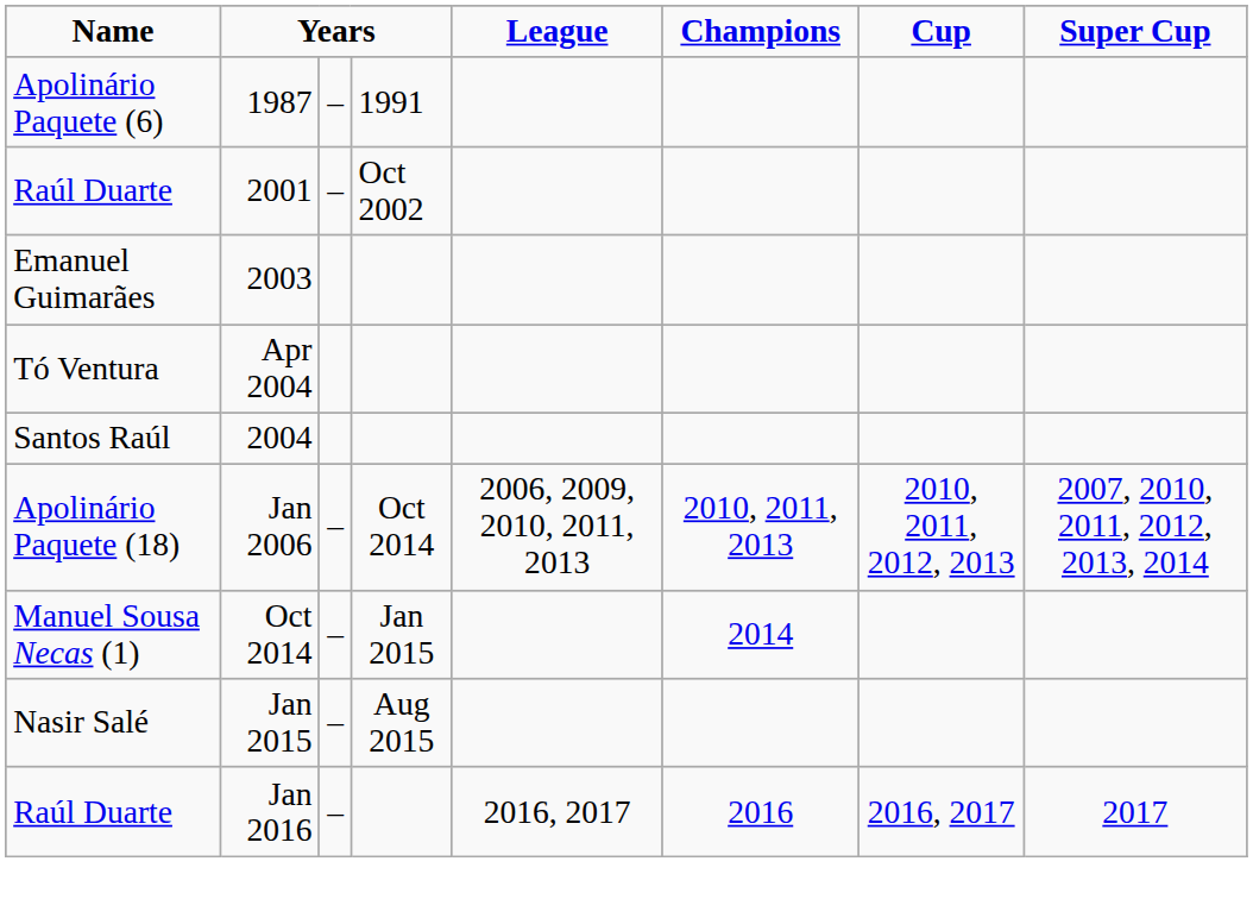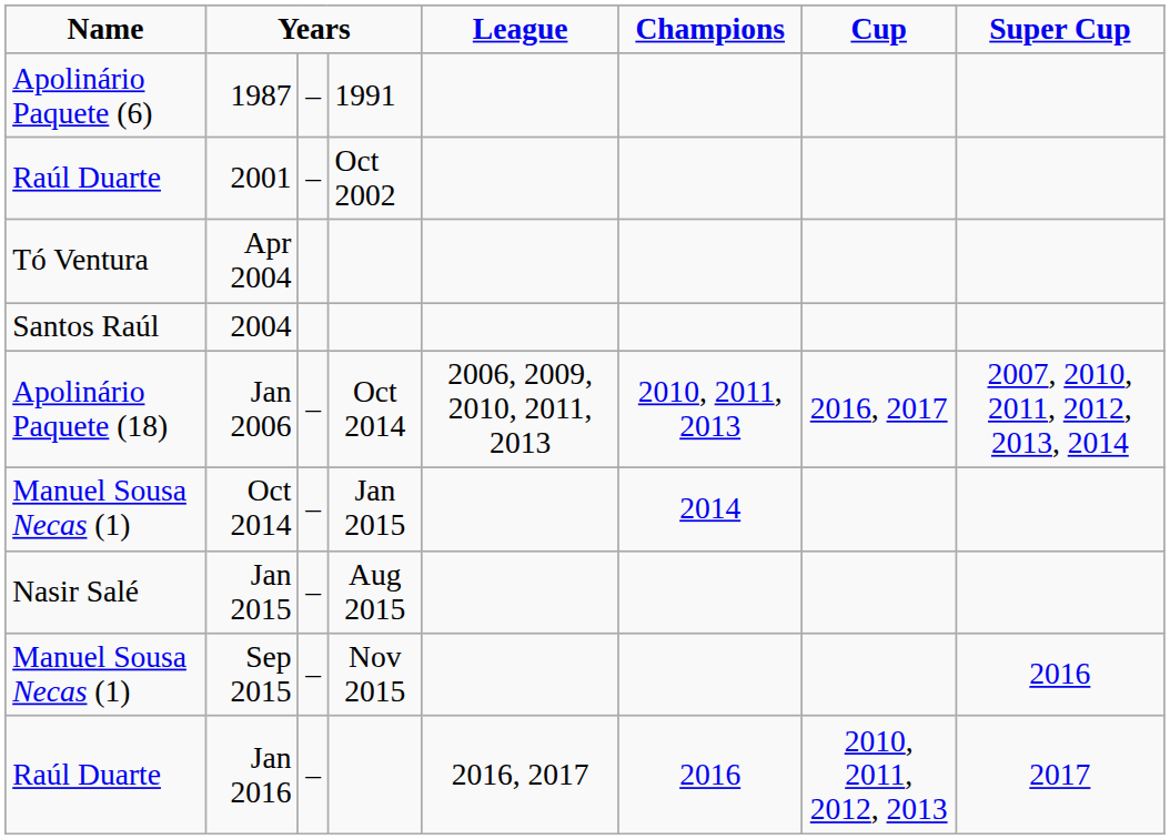 <table class="wikitable" style="text-align:center;">
 <tr>
 <td><strong>Name</strong></td>
 <td colspan="3"><strong>Years</strong></td>
 <td><strong><a href='#'>League</a></strong></td>
 <td><strong><a href='#'>Champions</a></strong></td>
 <td><strong><a href='#'>Cup</a></strong></td>
 <td><strong><a href='#'>Super Cup</a></strong></td>
 </tr>
 <tr>
 <td align=left> <a href='#'>Apolinário Paquete</a> (6)</td>
 <td align=right>1987</td>
 <td>–</td>
 <td align=left>1991</td>
 <td></td>
 <td></td>
 <td></td>
 <td></td>
 </tr>
 <tr>
 <td align=left> <a href='#'>Raúl Duarte</a></td>
 <td align=right>2001</td>
 <td>–</td>
 <td align=left>Oct 2002</td>
-<td></td>
-<td></td>
-<td></td>
-<td></td>
-</tr>
-<tr>
-<td align=left> Emanuel Guimarães</td>
-<td align=right>2003</td>
-<td></td>
-<td></td>
 <td></td>
 <td></td>
 <td></td>
 <td></td>
 </tr>
 <tr>
 <td align=left> Tó Ventura</td>
 <td align=right>Apr 2004</td>
 <td></td>
 <td></td>
 <td></td>
 <td></td>
 <td></td>
 <td></td>
 </tr>
 <tr>
 <td align=left> Santos Raúl</td>
 <td align=right>2004</td>
 <td></td>
 <td></td>
 <td></td>
 <td></td>
 <td></td>
 <td></td>
 </tr>
 <tr>
 <td align=left> <a href='#'>Apolinário Paquete</a> (18)</td>
 <td align=right>Jan 2006</td>
 <td>–</td>
 <td>Oct 2014</td>
 <td><span>2006, 2009, 2010, 2011, 2013</span></td>
 <td><span><a href='#'>2010</a>, <a href='#'>2011</a>, <a href='#'>2013</a></span></td>
-<td><span><a href='#'>2010</a>, <a href='#'>2011</a>, <a href='#'>2012</a>, <a href='#'>2013</a></span></td>
+<td><span><a href='#'>2016</a>, <a href='#'>2017</a></span></td>
 <td><span><a href='#'>2007</a>, <a href='#'>2010</a>, <a href='#'>2011</a>, <a href='#'>2012</a>, <a href='#'>2013</a>, <a href='#'>2014</a></span></td>
 </tr>
 <tr>
 <td align=left> <a href='#'>Manuel Sousa <em>Necas</em></a> (1)</td>
 <td align=right>Oct 2014</td>
 <td>–</td>
 <td>Jan 2015</td>
 <td></td>
 <td><span><a href='#'>2014</a></span></td>
 <td></td>
 <td></td>
 </tr>
 <tr>
 <td align=left> Nasir Salé</td>
 <td align=right>Jan 2015</td>
 <td>–</td>
 <td>Aug 2015</td>
 <td></td>
 <td></td>
 <td></td>
 <td></td>
 </tr>
 <tr>
+<td align=left> <a href='#'>Manuel Sousa <em>Necas</em></a> (1)</td>
+<td align=right>Sep 2015</td>
+<td>–</td>
+<td>Nov 2015</td>
+<td></td>
+<td></td>
+<td></td>
+<td><span><a href='#'>2016</a></span></td>
+</tr>
+<tr>
 <td align=left> <a href='#'>Raúl Duarte</a></td>
 <td align=right>Jan 2016</td>
 <td>–</td>
 <td></td>
 <td><span>2016, 2017</span></td>
 <td><span><a href='#'>2016</a></span></td>
-<td><span><a href='#'>2016</a>, <a href='#'>2017</a></span></td>
+<td><span><a href='#'>2010</a>, <a href='#'>2011</a>, <a href='#'>2012</a>, <a href='#'>2013</a></span></td>
 <td><span><a href='#'>2017</a></span></td>
 </tr>
 </table>
